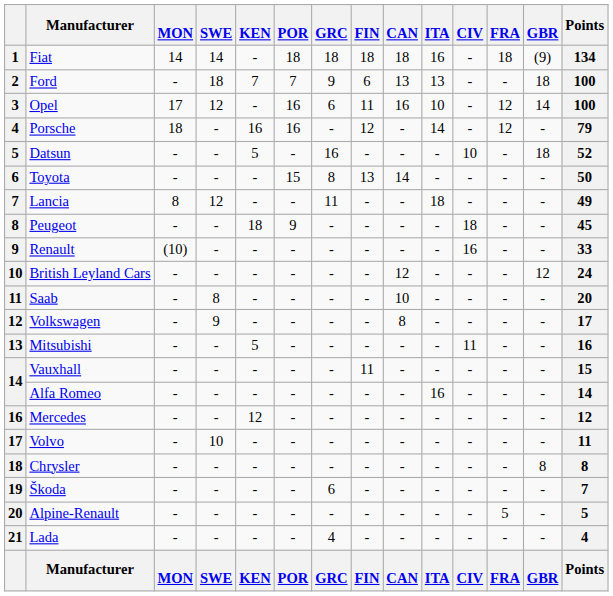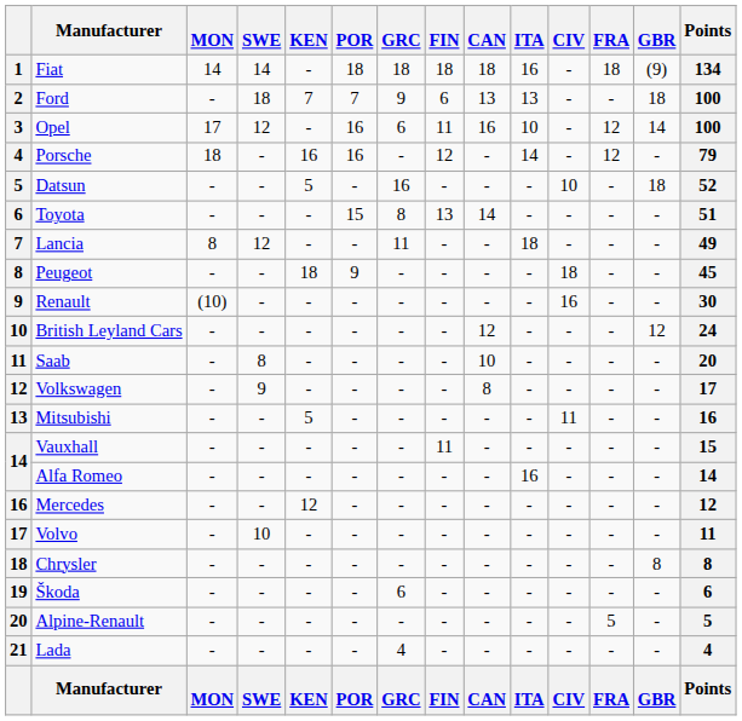 <table class="wikitable" style="text-align:center; font-size:85%;">
 <tr valign="top">
 <th valign="middle"></th>
 <th valign="middle">Manufacturer</th>
 <th><br><a href='#'>MON</a></th>
 <th><br><a href='#'>SWE</a></th>
 <th><br><a href='#'>KEN</a></th>
 <th><br><a href='#'>POR</a></th>
 <th><br><a href='#'>GRC</a></th>
 <th><br><a href='#'>FIN</a></th>
 <th><br><a href='#'>CAN</a></th>
 <th><br><a href='#'>ITA</a></th>
 <th><br><a href='#'>CIV</a></th>
 <th><br><a href='#'>FRA</a></th>
 <th><br><a href='#'>GBR</a></th>
 <th valign="middle">Points</th>
 </tr>
 <tr>
 <th>1</th>
 <td align=left> <a href='#'>Fiat</a></td>
 <td>14</td>
 <td>14</td>
 <td>-</td>
 <td>18</td>
 <td>18</td>
 <td>18</td>
 <td>18</td>
 <td>16</td>
 <td>-</td>
 <td>18</td>
 <td>(9)</td>
 <th>134</th>
 </tr>
 <tr>
 <th>2</th>
 <td align=left> <a href='#'>Ford</a></td>
 <td>-</td>
 <td>18</td>
 <td>7</td>
 <td>7</td>
 <td>9</td>
 <td>6</td>
 <td>13</td>
 <td>13</td>
 <td>-</td>
 <td>-</td>
 <td>18</td>
 <th>100</th>
 </tr>
 <tr>
 <th>3</th>
 <td align=left> <a href='#'>Opel</a></td>
 <td>17</td>
 <td>12</td>
 <td>-</td>
 <td>16</td>
 <td>6</td>
 <td>11</td>
 <td>16</td>
 <td>10</td>
 <td>-</td>
 <td>12</td>
 <td>14</td>
 <th>100</th>
 </tr>
 <tr>
 <th>4</th>
 <td align=left> <a href='#'>Porsche</a></td>
 <td>18</td>
 <td>-</td>
 <td>16</td>
 <td>16</td>
 <td>-</td>
 <td>12</td>
 <td>-</td>
 <td>14</td>
 <td>-</td>
 <td>12</td>
 <td>-</td>
 <th>79</th>
 </tr>
 <tr>
 <th>5</th>
 <td align=left> <a href='#'>Datsun</a></td>
 <td>-</td>
 <td>-</td>
 <td>5</td>
 <td>-</td>
 <td>16</td>
 <td>-</td>
 <td>-</td>
 <td>-</td>
 <td>10</td>
 <td>-</td>
 <td>18</td>
 <th>52</th>
 </tr>
 <tr>
 <th>6</th>
 <td align=left> <a href='#'>Toyota</a></td>
 <td>-</td>
 <td>-</td>
 <td>-</td>
 <td>15</td>
 <td>8</td>
 <td>13</td>
 <td>14</td>
 <td>-</td>
 <td>-</td>
 <td>-</td>
 <td>-</td>
-<th>50</th>
+<th>51</th>
 </tr>
 <tr>
 <th>7</th>
 <td align=left> <a href='#'>Lancia</a></td>
 <td>8</td>
 <td>12</td>
 <td>-</td>
 <td>-</td>
 <td>11</td>
 <td>-</td>
 <td>-</td>
 <td>18</td>
 <td>-</td>
 <td>-</td>
 <td>-</td>
 <th>49</th>
 </tr>
 <tr>
 <th>8</th>
 <td align=left> <a href='#'>Peugeot</a></td>
 <td>-</td>
 <td>-</td>
 <td>18</td>
 <td>9</td>
 <td>-</td>
 <td>-</td>
 <td>-</td>
 <td>-</td>
 <td>18</td>
 <td>-</td>
 <td>-</td>
 <th>45</th>
 </tr>
 <tr>
 <th>9</th>
 <td align=left> <a href='#'>Renault</a></td>
 <td>(10)</td>
 <td>-</td>
 <td>-</td>
 <td>-</td>
 <td>-</td>
 <td>-</td>
 <td>-</td>
 <td>-</td>
 <td>16</td>
 <td>-</td>
 <td>-</td>
-<th>33</th>
+<th>30</th>
 </tr>
 <tr>
 <th>10</th>
 <td align=left> <a href='#'>British Leyland Cars</a></td>
 <td>-</td>
 <td>-</td>
 <td>-</td>
 <td>-</td>
 <td>-</td>
 <td>-</td>
 <td>12</td>
 <td>-</td>
 <td>-</td>
 <td>-</td>
 <td>12</td>
 <th>24</th>
 </tr>
 <tr>
 <th>11</th>
 <td align=left> <a href='#'>Saab</a></td>
 <td>-</td>
 <td>8</td>
 <td>-</td>
 <td>-</td>
 <td>-</td>
 <td>-</td>
 <td>10</td>
 <td>-</td>
 <td>-</td>
 <td>-</td>
 <td>-</td>
 <th>20</th>
 </tr>
 <tr>
 <th>12</th>
 <td align=left> <a href='#'>Volkswagen</a></td>
 <td>-</td>
 <td>9</td>
 <td>-</td>
 <td>-</td>
 <td>-</td>
 <td>-</td>
 <td>8</td>
 <td>-</td>
 <td>-</td>
 <td>-</td>
 <td>-</td>
 <th>17</th>
 </tr>
 <tr>
 <th>13</th>
 <td align=left> <a href='#'>Mitsubishi</a></td>
 <td>-</td>
 <td>-</td>
 <td>5</td>
 <td>-</td>
 <td>-</td>
 <td>-</td>
 <td>-</td>
 <td>-</td>
 <td>11</td>
 <td>-</td>
 <td>-</td>
 <th>16</th>
 </tr>
 <tr>
 <th rowspan=2>14</th>
 <td align=left> <a href='#'>Vauxhall</a></td>
 <td>-</td>
 <td>-</td>
 <td>-</td>
 <td>-</td>
 <td>-</td>
 <td>11</td>
 <td>-</td>
 <td>-</td>
 <td>-</td>
 <td>-</td>
 <td>-</td>
 <th>15</th>
 </tr>
 <tr>
 <td align=left> <a href='#'>Alfa Romeo</a></td>
 <td>-</td>
 <td>-</td>
 <td>-</td>
 <td>-</td>
 <td>-</td>
 <td>-</td>
 <td>-</td>
 <td>16</td>
 <td>-</td>
 <td>-</td>
 <td>-</td>
 <th>14</th>
 </tr>
 <tr>
 <th>16</th>
 <td align=left> <a href='#'>Mercedes</a></td>
 <td>-</td>
 <td>-</td>
 <td>12</td>
 <td>-</td>
 <td>-</td>
 <td>-</td>
 <td>-</td>
 <td>-</td>
 <td>-</td>
 <td>-</td>
 <td>-</td>
 <th>12</th>
 </tr>
 <tr>
 <th>17</th>
 <td align=left> <a href='#'>Volvo</a></td>
 <td>-</td>
 <td>10</td>
 <td>-</td>
 <td>-</td>
 <td>-</td>
 <td>-</td>
 <td>-</td>
 <td>-</td>
 <td>-</td>
 <td>-</td>
 <td>-</td>
 <th>11</th>
 </tr>
 <tr>
 <th>18</th>
 <td align=left> <a href='#'>Chrysler</a></td>
 <td>-</td>
 <td>-</td>
 <td>-</td>
 <td>-</td>
 <td>-</td>
 <td>-</td>
 <td>-</td>
 <td>-</td>
 <td>-</td>
 <td>-</td>
 <td>8</td>
 <th>8</th>
 </tr>
 <tr>
 <th>19</th>
 <td align=left> <a href='#'>Škoda</a></td>
 <td>-</td>
 <td>-</td>
 <td>-</td>
 <td>-</td>
 <td>6</td>
 <td>-</td>
 <td>-</td>
 <td>-</td>
 <td>-</td>
 <td>-</td>
 <td>-</td>
-<th>7</th>
+<th>6</th>
 </tr>
 <tr>
 <th>20</th>
 <td align=left> <a href='#'>Alpine-Renault</a></td>
 <td>-</td>
 <td>-</td>
 <td>-</td>
 <td>-</td>
 <td>-</td>
 <td>-</td>
 <td>-</td>
 <td>-</td>
 <td>-</td>
 <td>5</td>
 <td>-</td>
 <th>5</th>
 </tr>
 <tr>
 <th>21</th>
 <td align=left> <a href='#'>Lada</a></td>
 <td>-</td>
 <td>-</td>
 <td>-</td>
 <td>-</td>
 <td>4</td>
 <td>-</td>
 <td>-</td>
 <td>-</td>
 <td>-</td>
 <td>-</td>
 <td>-</td>
 <th>4</th>
 </tr>
 <tr valign="top">
 <th valign="middle"></th>
 <th valign="middle">Manufacturer</th>
 <th><br><a href='#'>MON</a></th>
 <th><br><a href='#'>SWE</a></th>
 <th><br><a href='#'>KEN</a></th>
 <th><br><a href='#'>POR</a></th>
 <th><br><a href='#'>GRC</a></th>
 <th><br><a href='#'>FIN</a></th>
 <th><br><a href='#'>CAN</a></th>
 <th><br><a href='#'>ITA</a></th>
 <th><br><a href='#'>CIV</a></th>
 <th><br><a href='#'>FRA</a></th>
 <th><br><a href='#'>GBR</a></th>
 <th valign="middle">Points</th>
 </tr>
 </table>
